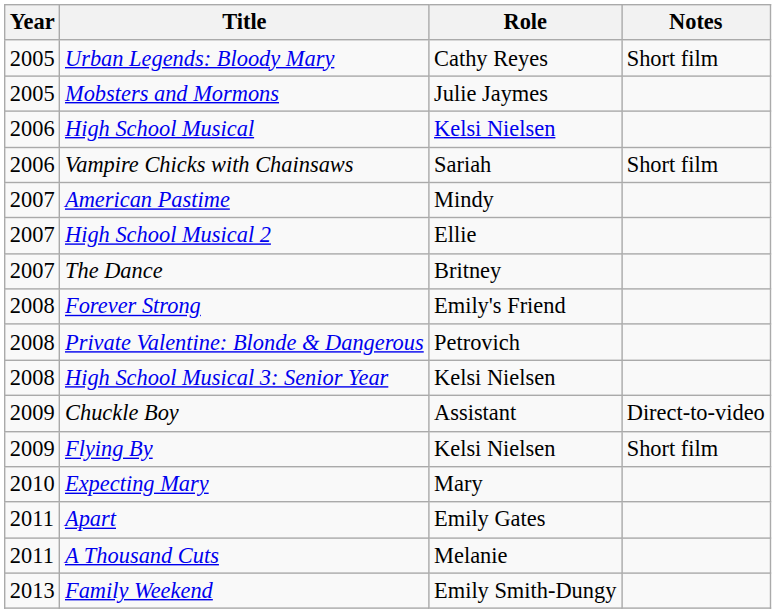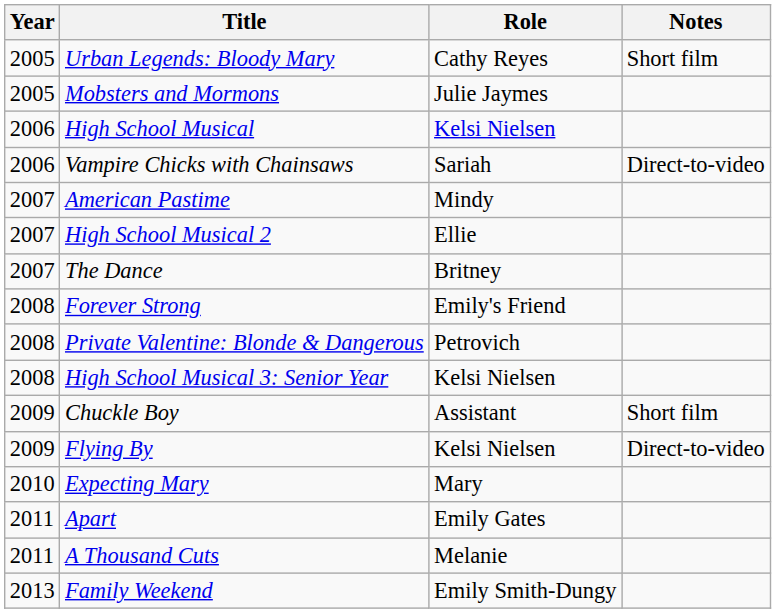 <table class="wikitable sortable">
 <tr>
 <th>Year</th>
 <th>Title</th>
 <th>Role</th>
 <th class="unsortable">Notes</th>
 </tr>
 <tr>
 <td>2005</td>
 <td><em><a href='#'>Urban Legends: Bloody Mary</a></em></td>
 <td>Cathy Reyes</td>
 <td>Short film</td>
 </tr>
 <tr>
 <td>2005</td>
 <td><em><a href='#'>Mobsters and Mormons</a></em></td>
 <td>Julie Jaymes</td>
 <td></td>
 </tr>
 <tr>
 <td>2006</td>
 <td><em><a href='#'>High School Musical</a></em></td>
 <td><a href='#'>Kelsi Nielsen</a></td>
 <td></td>
 </tr>
 <tr>
 <td>2006</td>
 <td><em>Vampire Chicks with Chainsaws</em></td>
 <td>Sariah</td>
-<td>Short film</td>
+<td>Direct-to-video</td>
 </tr>
 <tr>
 <td>2007</td>
 <td><em><a href='#'>American Pastime</a></em></td>
 <td>Mindy</td>
 <td></td>
 </tr>
 <tr>
 <td>2007</td>
 <td><em><a href='#'>High School Musical 2</a></em></td>
 <td>Ellie</td>
 <td></td>
 </tr>
 <tr>
 <td>2007</td>
 <td><em>The Dance</em></td>
 <td>Britney</td>
 <td></td>
 </tr>
 <tr>
 <td>2008</td>
 <td><em><a href='#'>Forever Strong</a></em></td>
 <td>Emily's Friend</td>
 <td></td>
 </tr>
 <tr>
 <td>2008</td>
 <td><em><a href='#'>Private Valentine: Blonde & Dangerous</a></em></td>
 <td>Petrovich</td>
 <td></td>
 </tr>
 <tr>
 <td>2008</td>
 <td><em><a href='#'>High School Musical 3: Senior Year</a></em></td>
 <td>Kelsi Nielsen</td>
 <td></td>
 </tr>
 <tr>
 <td>2009</td>
 <td><em>Chuckle Boy</em></td>
 <td>Assistant</td>
-<td>Direct-to-video</td>
+<td>Short film</td>
 </tr>
 <tr>
 <td>2009</td>
 <td><em><a href='#'>Flying By</a></em></td>
 <td>Kelsi Nielsen</td>
-<td>Short film</td>
+<td>Direct-to-video</td>
 </tr>
 <tr>
 <td>2010</td>
 <td><em><a href='#'>Expecting Mary</a></em></td>
 <td>Mary</td>
 <td></td>
 </tr>
 <tr>
 <td>2011</td>
 <td><em><a href='#'>Apart</a></em></td>
 <td>Emily Gates</td>
 <td></td>
 </tr>
 <tr>
 <td>2011</td>
 <td><em><a href='#'>A Thousand Cuts</a></em></td>
 <td>Melanie</td>
 <td></td>
 </tr>
 <tr>
 <td>2013</td>
 <td><em><a href='#'>Family Weekend</a></em></td>
 <td>Emily Smith-Dungy</td>
 <td></td>
 </tr>
 </table>
